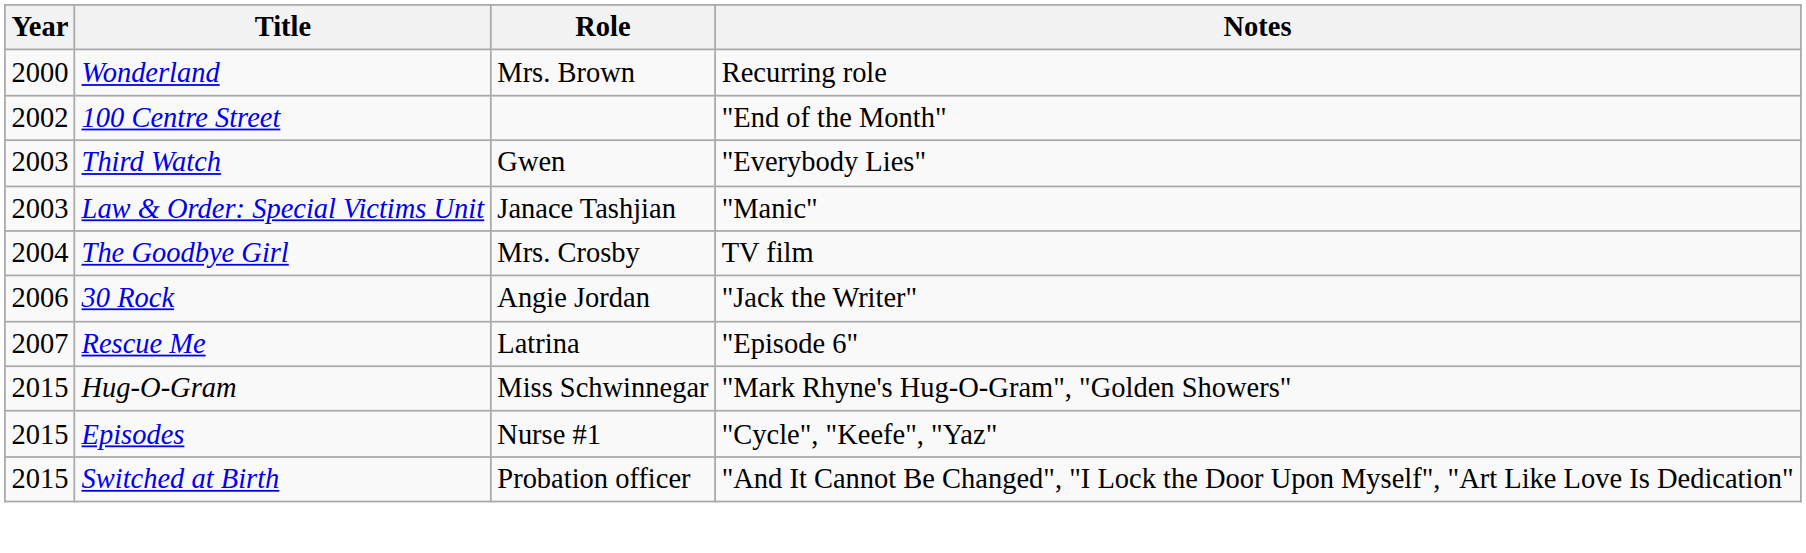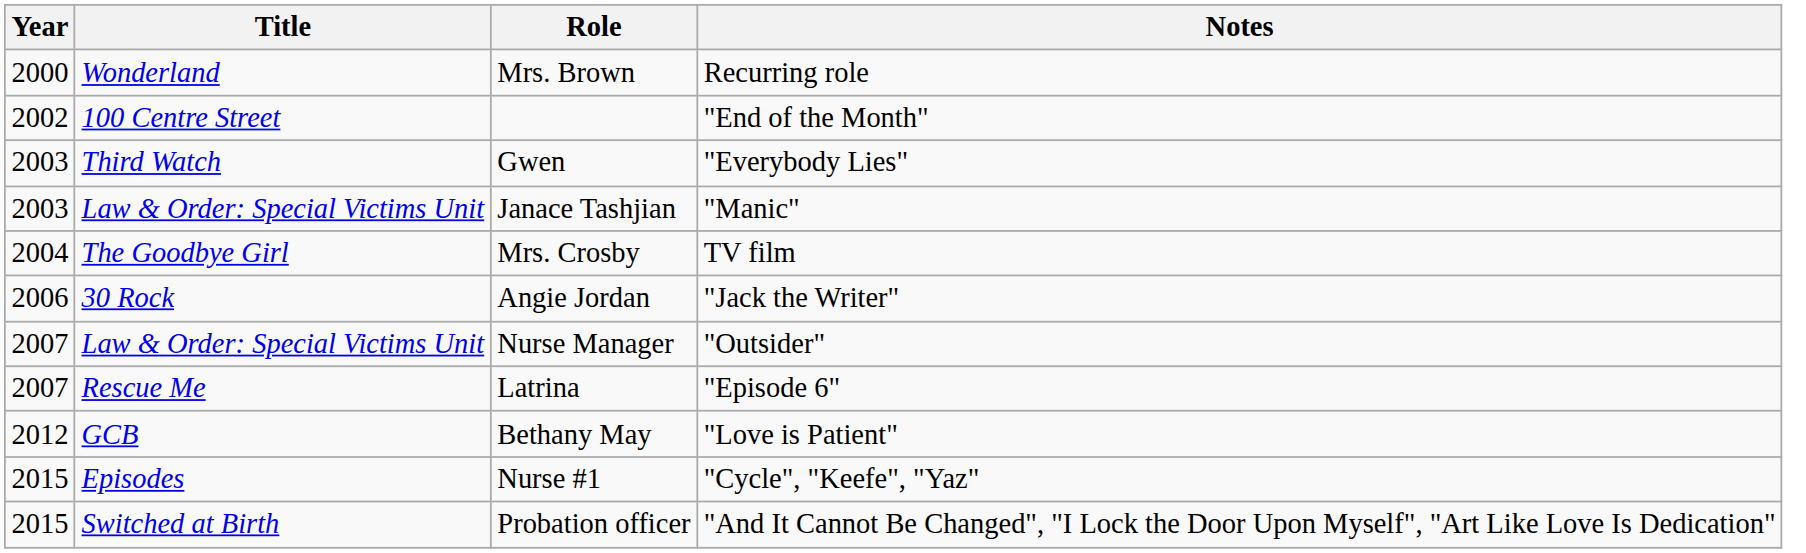 <table class="wikitable sortable">
 <tr>
 <th>Year</th>
 <th>Title</th>
 <th>Role</th>
 <th class="unsortable">Notes</th>
 </tr>
 <tr>
 <td>2000</td>
 <td><em><a href='#'>Wonderland</a></em></td>
 <td>Mrs. Brown</td>
 <td>Recurring role</td>
 </tr>
 <tr>
 <td>2002</td>
 <td><em><a href='#'>100 Centre Street</a></em></td>
 <td></td>
 <td>"End of the Month"</td>
 </tr>
 <tr>
 <td>2003</td>
 <td><em><a href='#'>Third Watch</a></em></td>
 <td>Gwen</td>
 <td>"Everybody Lies"</td>
 </tr>
 <tr>
 <td>2003</td>
 <td><em><a href='#'>Law & Order: Special Victims Unit</a></em></td>
 <td>Janace Tashjian</td>
 <td>"Manic"</td>
 </tr>
 <tr>
 <td>2004</td>
 <td><em><a href='#'>The Goodbye Girl</a></em></td>
 <td>Mrs. Crosby</td>
 <td>TV film</td>
 </tr>
 <tr>
 <td>2006</td>
 <td><em><a href='#'>30 Rock</a></em></td>
 <td>Angie Jordan</td>
 <td>"Jack the Writer"</td>
 </tr>
 <tr>
 <td>2007</td>
+<td><em><a href='#'>Law & Order: Special Victims Unit</a></em></td>
+<td>Nurse Manager</td>
+<td>"Outsider"</td>
+</tr>
+<tr>
+<td>2007</td>
 <td><em><a href='#'>Rescue Me</a></em></td>
 <td>Latrina</td>
 <td>"Episode 6"</td>
 </tr>
 <tr>
-<td>2015</td>
-<td><em>Hug-O-Gram</em></td>
-<td>Miss Schwinnegar</td>
-<td>"Mark Rhyne's Hug-O-Gram", "Golden Showers"</td>
+<td>2012</td>
+<td><em><a href='#'>GCB</a></em></td>
+<td>Bethany May</td>
+<td>"Love is Patient"</td>
 </tr>
 <tr>
 <td>2015</td>
 <td><em><a href='#'>Episodes</a></em></td>
 <td>Nurse #1</td>
 <td>"Cycle", "Keefe", "Yaz"</td>
 </tr>
 <tr>
 <td>2015</td>
 <td><em><a href='#'>Switched at Birth</a></em></td>
 <td>Probation officer</td>
 <td>"And It Cannot Be Changed", "I Lock the Door Upon Myself", "Art Like Love Is Dedication"</td>
 </tr>
 </table>
